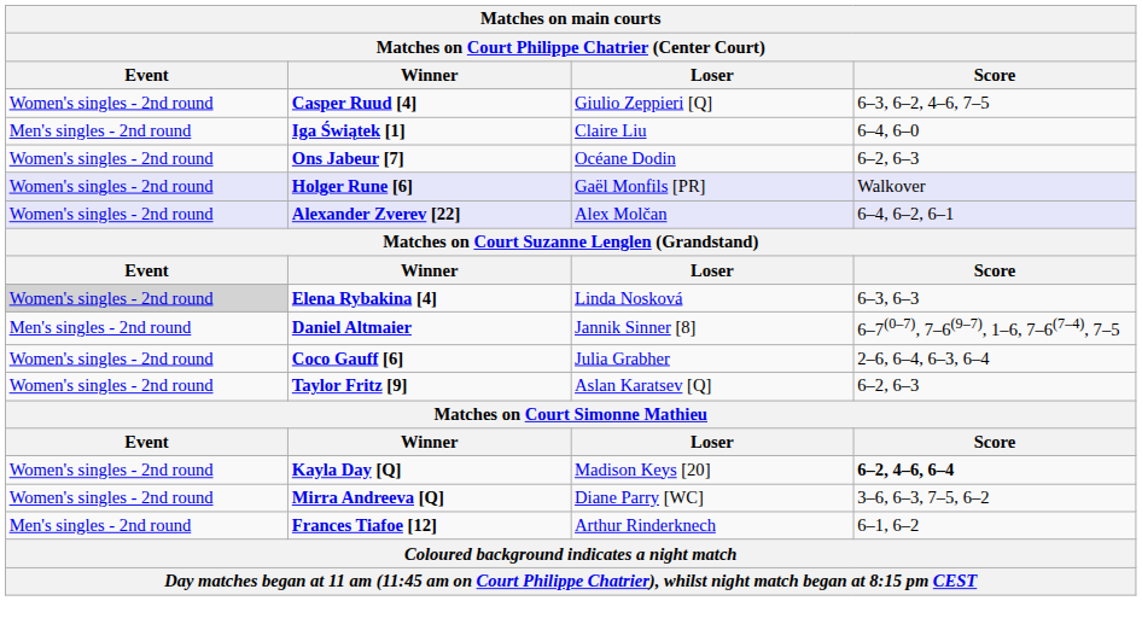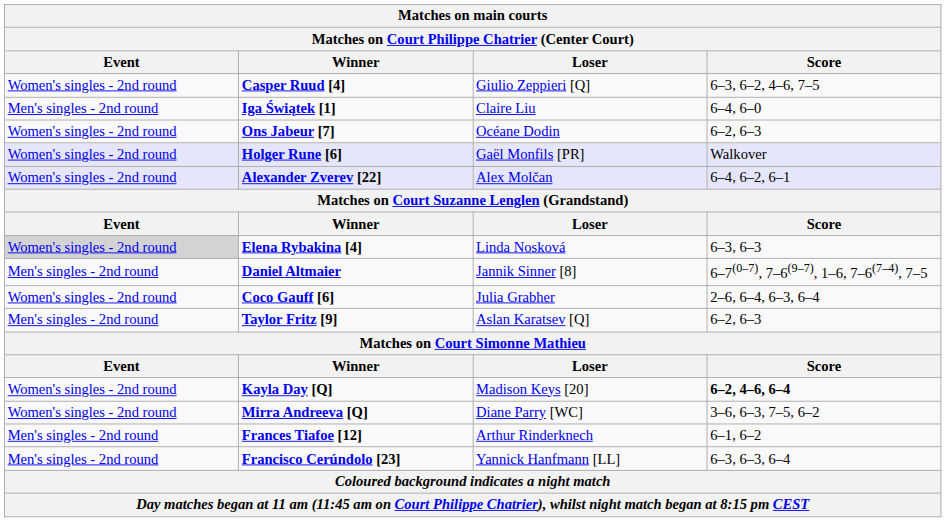 <table class="wikitable" style="margin:auto;">
 <tr>
 <th colspan=4 style=white-space:nowrap>Matches on main courts</th>
 </tr>
 <tr>
 <th colspan=4>Matches on <a href='#'>Court Philippe Chatrier</a> (Center Court)</th>
 </tr>
 <tr>
 <th width=250>Event</th>
 <th width=250>Winner</th>
 <th width=250>Loser</th>
 <th width=250>Score</th>
 </tr>
 <tr>
 <td><a href='#'>Women's singles - 2nd round</a></td>
 <td><strong> <a href='#'>Casper Ruud</a> [4]</strong></td>
 <td> <a href='#'>Giulio Zeppieri</a> [Q]</td>
 <td>6–3, 6–2, 4–6, 7–5</td>
 </tr>
 <tr>
 <td><a href='#'>Men's singles - 2nd round</a></td>
 <td><strong> <a href='#'>Iga Świątek</a> [1]</strong></td>
 <td> <a href='#'>Claire Liu</a></td>
 <td>6–4, 6–0</td>
 </tr>
 <tr>
 <td><a href='#'>Women's singles - 2nd round</a></td>
 <td><strong> <a href='#'>Ons Jabeur</a> [7]</strong></td>
 <td> <a href='#'>Océane Dodin</a></td>
 <td>6–2, 6–3</td>
 </tr>
 <tr style="background:lavender">
 <td><a href='#'>Women's singles - 2nd round</a></td>
 <td><strong> <a href='#'>Holger Rune</a> [6]</strong></td>
 <td> <a href='#'>Gaël Monfils</a> [PR]</td>
 <td>Walkover</td>
 </tr>
 <tr style="background:lavender">
 <td><a href='#'>Women's singles - 2nd round</a></td>
 <td><strong> <a href='#'>Alexander Zverev</a> [22]</strong></td>
 <td> <a href='#'>Alex Molčan</a></td>
 <td>6–4, 6–2, 6–1</td>
 </tr>
 <tr>
 <th colspan=4>Matches on <a href='#'>Court Suzanne Lenglen</a> (Grandstand)</th>
 </tr>
 <tr>
 <th width=250>Event</th>
 <th width=250>Winner</th>
 <th width=250>Loser</th>
 <th width=250>Score</th>
 </tr>
 <tr>
 <td style="background: lightgrey;"><a href='#'>Women's singles - 2nd round</a></td>
 <td><strong> <a href='#'>Elena Rybakina</a> [4]</strong></td>
 <td> <a href='#'>Linda Nosková</a></td>
 <td>6–3, 6–3</td>
 </tr>
 <tr>
 <td><a href='#'>Men's singles - 2nd round</a></td>
 <td><strong> <a href='#'>Daniel Altmaier</a></strong></td>
 <td> <a href='#'>Jannik Sinner</a> [8]</td>
 <td>6–7<sup>(0–7)</sup>, 7–6<sup>(9–7)</sup>, 1–6, 7–6<sup>(7–4)</sup>, 7–5</td>
 </tr>
 <tr>
 <td><a href='#'>Women's singles - 2nd round</a></td>
 <td><strong> <a href='#'>Coco Gauff</a> [6]</strong></td>
 <td> <a href='#'>Julia Grabher</a></td>
 <td>2–6, 6–4, 6–3, 6–4</td>
 </tr>
 <tr>
-<td><a href='#'>Women's singles - 2nd round</a></td>
+<td><a href='#'>Men's singles - 2nd round</a></td>
 <td><strong> <a href='#'>Taylor Fritz</a> [9]</strong></td>
 <td> <a href='#'>Aslan Karatsev</a> [Q]</td>
 <td>6–2, 6–3</td>
 </tr>
 <tr>
 <th colspan=4>Matches on <a href='#'>Court Simonne Mathieu</a></th>
 </tr>
 <tr>
 <th width=250>Event</th>
 <th width=250>Winner</th>
 <th width=250>Loser</th>
 <th width=250>Score</th>
 </tr>
 <tr>
 <td><a href='#'>Women's singles - 2nd round</a></td>
 <td><strong> <a href='#'>Kayla Day</a> [Q]</strong></td>
 <td> <a href='#'>Madison Keys</a> [20]</td>
 <td><strong>6–2, 4–6, 6–4</strong></td>
 </tr>
 <tr>
 <td><a href='#'>Women's singles - 2nd round</a></td>
 <td><strong> <a href='#'>Mirra Andreeva</a> [Q]</strong></td>
 <td> <a href='#'>Diane Parry</a> [WC]</td>
 <td>3–6, 6–3, 7–5, 6–2</td>
 </tr>
 <tr>
 <td><a href='#'>Men's singles - 2nd round</a></td>
 <td><strong> <a href='#'>Frances Tiafoe</a> [12]</strong></td>
 <td> <a href='#'>Arthur Rinderknech</a></td>
 <td>6–1, 6–2</td>
 </tr>
 <tr>
+<td><a href='#'>Men's singles - 2nd round</a></td>
+<td><strong> <a href='#'>Francisco Cerúndolo</a> [23]</strong></td>
+<td> <a href='#'>Yannick Hanfmann</a> [LL]</td>
+<td>6–3, 6–3, 6–4</td>
+</tr>
+<tr>
 <th colspan=4><em>Coloured background indicates a night match</em></th>
 </tr>
 <tr>
 <th colspan=4><em>Day matches began at 11 am (11:45 am on <a href='#'>Court Philippe Chatrier</a>), whilst night match began at 8:15 pm <a href='#'>CEST</a></em></th>
 </tr>
 </table>
